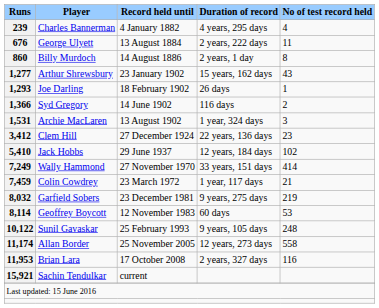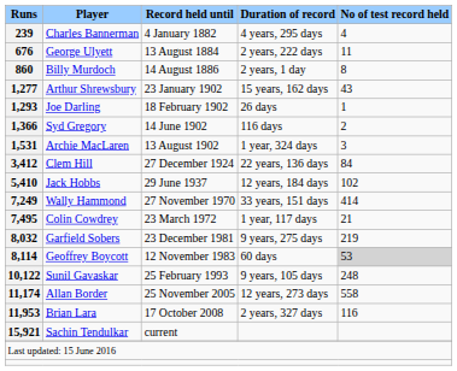 <table class="wikitable sortable">
 <tr style="background:#9cf; text-align:center;">
 <td><strong>Runs</strong></td>
 <td><strong>Player</strong></td>
 <td><strong>Record held until</strong></td>
 <td><strong>Duration of record</strong></td>
 <td><strong>No of test record held</strong></td>
 </tr>
 <tr>
 <th>239</th>
 <td> <a href='#'>Charles Bannerman</a></td>
 <td>4 January 1882</td>
 <td>4 years, 295 days</td>
 <td>4</td>
 </tr>
 <tr>
 <th>676</th>
 <td> <a href='#'>George Ulyett</a></td>
 <td>13 August 1884</td>
 <td>2 years, 222 days</td>
 <td>11</td>
 </tr>
 <tr>
 <th>860</th>
 <td> <a href='#'>Billy Murdoch</a></td>
 <td>14 August 1886</td>
 <td>2 years, 1 day</td>
 <td>8</td>
 </tr>
 <tr>
 <th>1,277</th>
 <td> <a href='#'>Arthur Shrewsbury</a></td>
 <td>23 January 1902</td>
 <td>15 years, 162 days</td>
 <td>43</td>
 </tr>
 <tr>
 <th>1,293</th>
 <td> <a href='#'>Joe Darling</a></td>
 <td>18 February 1902</td>
 <td>26 days</td>
 <td>1</td>
 </tr>
 <tr>
 <th>1,366</th>
 <td> <a href='#'>Syd Gregory</a></td>
 <td>14 June 1902</td>
 <td>116 days</td>
 <td>2</td>
 </tr>
 <tr>
 <th>1,531</th>
 <td> <a href='#'>Archie MacLaren</a></td>
 <td>13 August 1902</td>
 <td>1 year, 324 days</td>
 <td>3</td>
 </tr>
 <tr>
 <th>3,412</th>
 <td> <a href='#'>Clem Hill</a></td>
 <td>27 December 1924</td>
 <td>22 years, 136 days</td>
-<td>23</td>
+<td>84</td>
 </tr>
 <tr>
 <th>5,410</th>
 <td> <a href='#'>Jack Hobbs</a></td>
 <td>29 June 1937</td>
 <td>12 years, 184 days</td>
 <td>102</td>
 </tr>
 <tr>
 <th>7,249</th>
 <td> <a href='#'>Wally Hammond</a></td>
 <td>27 November 1970</td>
 <td>33 years, 151 days</td>
 <td>414</td>
 </tr>
 <tr>
-<th>7,459</th>
+<th>7,495</th>
 <td> <a href='#'>Colin Cowdrey</a></td>
 <td>23 March 1972</td>
 <td>1 year, 117 days</td>
 <td>21</td>
 </tr>
 <tr>
 <th>8,032</th>
 <td> <a href='#'>Garfield Sobers</a></td>
 <td>23 December 1981</td>
 <td>9 years, 275 days</td>
 <td>219</td>
 </tr>
 <tr>
 <th>8,114</th>
 <td> <a href='#'>Geoffrey Boycott</a></td>
 <td>12 November 1983</td>
 <td>60 days</td>
-<td>53</td>
+<td style="background: lightgrey;">53</td>
 </tr>
 <tr>
 <th>10,122</th>
 <td> <a href='#'>Sunil Gavaskar</a></td>
 <td>25 February 1993</td>
 <td>9 years, 105 days</td>
 <td>248</td>
 </tr>
 <tr>
 <th>11,174</th>
 <td> <a href='#'>Allan Border</a></td>
 <td>25 November 2005</td>
 <td>12 years, 273 days</td>
 <td>558</td>
 </tr>
 <tr>
 <th>11,953</th>
 <td> <a href='#'>Brian Lara</a></td>
 <td>17 October 2008</td>
 <td>2 years, 327 days</td>
 <td>116</td>
 </tr>
 <tr>
 <th>15,921</th>
 <td> <a href='#'>Sachin Tendulkar</a></td>
 <td>current</td>
 <td></td>
 <td></td>
 </tr>
 <tr>
 </tr>
 <tr class=sortbottom>
 <td colspan=5><small>Last updated: 15 June 2016</small></td>
 </tr>
 <tr>
 <td colspan=5></td>
 </tr>
 </table>
